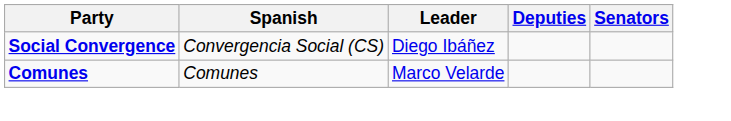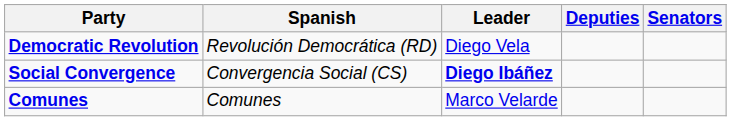 <table class="wikitable" style="font-size:100%">
 <tr>
 <th>Party</th>
 <th>Spanish</th>
 <th>Leader</th>
 <th><a href='#'>Deputies</a></th>
 <th><a href='#'>Senators</a></th>
 </tr>
 <tr>
+<td> <strong><a href='#'>Democratic Revolution</a></strong></td>
+<td><em>Revolución Democrática (RD)</em></td>
+<td><a href='#'>Diego Vela</a></td>
+<td></td>
+<td></td>
+</tr>
+<tr>
 <td> <strong><a href='#'>Social Convergence</a></strong></td>
 <td><em>Convergencia Social (CS)</em></td>
-<td><a href='#'>Diego Ibáñez</a></td>
+<td><strong><a href='#'>Diego Ibáñez</a></strong></td>
 <td></td>
 <td></td>
 </tr>
 <tr>
 <td> <strong><a href='#'>Comunes</a></strong></td>
 <td><em>Comunes</em></td>
 <td><a href='#'>Marco Velarde</a></td>
 <td></td>
 <td></td>
 </tr>
 </table>
